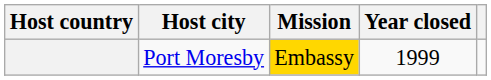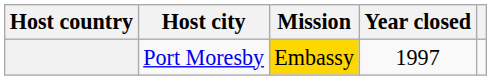 <table class="wikitable plainrowheaders" style="text-align:center;">
 <tr>
 <th scope="col">Host country</th>
 <th scope="col">Host city</th>
 <th scope="col">Mission</th>
 <th scope="col">Year closed</th>
 <th scope="col"></th>
 </tr>
 <tr>
 <th scope="row"></th>
 <td><a href='#'>Port Moresby</a></td>
 <td style="background: gold;">Embassy</td>
-<td>1999</td>
+<td>1997</td>
 <td></td>
 </tr>
 </table>
